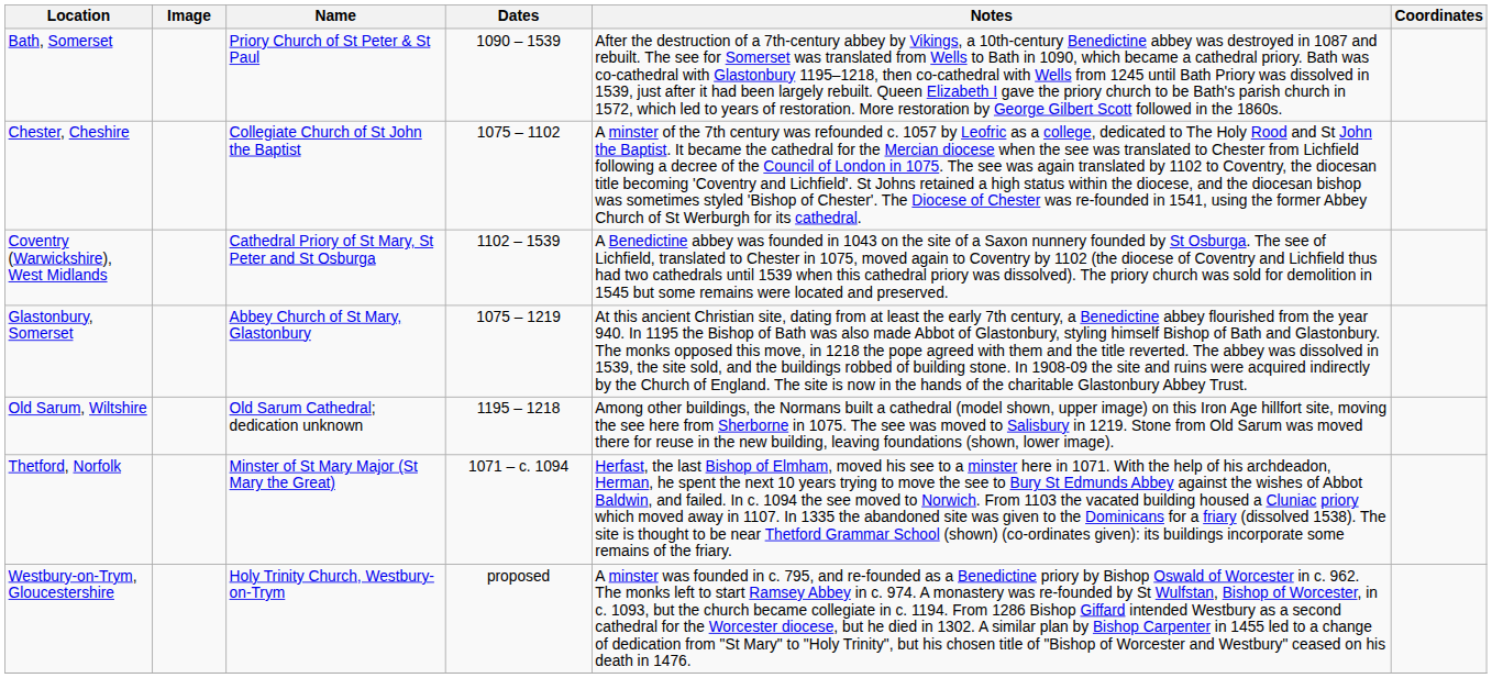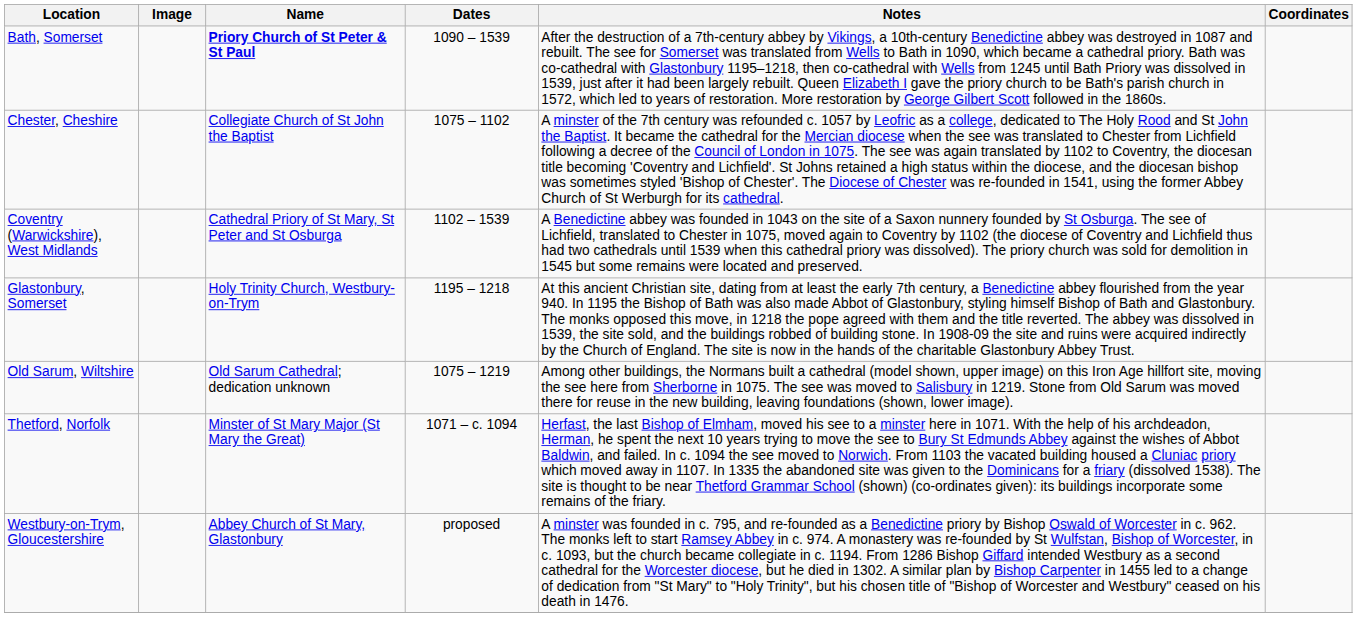 <table class="wikitable">
 <tr>
 <th width=10%>Location</th>
 <th width=5%>Image</th>
 <th width=15%>Name</th>
 <th width=10%>Dates</th>
 <th width=55%>Notes</th>
 <th width=5%>Coordinates</th>
 </tr>
 <tr valign=top>
 <td><a href='#'>Bath</a>, <a href='#'>Somerset</a></td>
 <td> </td>
-<td><a href='#'>Priory Church of St Peter & St Paul</a></td>
+<td><strong><a href='#'>Priory Church of St Peter & St Paul</a></strong></td>
 <td style="text-align:center">1090 – 1539</td>
 <td>After the destruction of a 7th-century abbey by <a href='#'>Vikings</a>, a 10th-century <a href='#'>Benedictine</a> abbey was destroyed in 1087 and rebuilt. The see for <a href='#'>Somerset</a> was translated from <a href='#'>Wells</a> to Bath in 1090, which became a cathedral priory. Bath was co-cathedral with <a href='#'>Glastonbury</a> 1195–1218, then co-cathedral with <a href='#'>Wells</a> from 1245 until Bath Priory was dissolved in 1539, just after it had been largely rebuilt. Queen <a href='#'>Elizabeth I</a> gave the priory church to be Bath's parish church in 1572, which led to years of restoration.  More restoration by <a href='#'>George Gilbert Scott</a> followed in the 1860s.</td>
 <td style="font-size:smaller"></td>
 </tr>
 <tr valign=top>
 <td><a href='#'>Chester</a>, <a href='#'>Cheshire</a></td>
 <td>  </td>
 <td><a href='#'>Collegiate Church of St John the Baptist</a></td>
 <td style="text-align:center">1075 – 1102</td>
 <td>A <a href='#'>minster</a> of the 7th century was refounded c. 1057 by <a href='#'>Leofric</a> as a <a href='#'>college</a>, dedicated to The Holy <a href='#'>Rood</a> and St <a href='#'>John the Baptist</a>. It became the cathedral for the <a href='#'>Mercian diocese</a> when the see was translated to Chester from Lichfield following a decree of the <a href='#'>Council of London in 1075</a>. The see was again translated by 1102 to Coventry, the diocesan title becoming 'Coventry and Lichfield'. St Johns retained a high status within the diocese, and the diocesan bishop was sometimes styled 'Bishop of Chester'. The <a href='#'>Diocese of Chester</a> was re-founded in 1541, using the former Abbey Church of St Werburgh for its <a href='#'>cathedral</a>.</td>
 <td style="font-size:smaller"></td>
 </tr>
 <tr valign=top>
 <td><a href='#'>Coventry</a> (<a href='#'>Warwickshire</a>), <a href='#'>West Midlands</a></td>
 <td></td>
 <td><a href='#'>Cathedral Priory of St Mary, St Peter and St Osburga</a></td>
 <td style="text-align:center">1102 – 1539</td>
 <td>A <a href='#'>Benedictine</a> abbey was founded in 1043 on the site of a Saxon nunnery founded by <a href='#'>St Osburga</a>. The see of Lichfield, translated to Chester in 1075, moved again to Coventry by 1102 (the diocese of Coventry and Lichfield thus had two cathedrals until 1539 when this cathedral priory was dissolved). The priory church was sold for demolition in 1545 but some remains were located and preserved.</td>
 <td style="font-size:smaller"></td>
 </tr>
 <tr valign=top>
 <td><a href='#'>Glastonbury</a>, <a href='#'>Somerset</a></td>
 <td> </td>
-<td><a href='#'>Abbey Church of St Mary, Glastonbury</a></td>
-<td style="text-align:center">1075 – 1219</td>
+<td><a href='#'>Holy Trinity Church, Westbury-on-Trym</a></td>
+<td style="text-align:center">1195 – 1218</td>
 <td>At this ancient Christian site, dating from at least the early 7th century, a <a href='#'>Benedictine</a> abbey flourished from the year 940. In 1195 the Bishop of Bath was also made Abbot of Glastonbury, styling himself Bishop of Bath and Glastonbury. The monks opposed this move, in 1218 the pope agreed with them and the title reverted. The abbey was dissolved in 1539, the site sold, and the buildings robbed of building stone. In 1908-09 the site and ruins were acquired indirectly by the Church of England. The site is now in the hands of the charitable Glastonbury Abbey Trust.</td>
 <td style="font-size:smaller"></td>
 </tr>
 <tr valign=top>
 <td><a href='#'>Old Sarum</a>, <a href='#'>Wiltshire</a></td>
 <td> </td>
 <td><a href='#'>Old Sarum Cathedral</a>; dedication unknown</td>
-<td style="text-align:center">1195 – 1218</td>
+<td style="text-align:center">1075 – 1219</td>
 <td>Among other buildings, the Normans built a cathedral (model shown, upper image) on this Iron Age hillfort site, moving the see here from <a href='#'>Sherborne</a> in 1075. The see was moved to <a href='#'>Salisbury</a> in 1219. Stone from Old Sarum was moved there for reuse in the new building, leaving foundations (shown, lower image).</td>
 <td style="font-size:smaller"></td>
 </tr>
 <tr valign=top>
 <td><a href='#'>Thetford</a>, <a href='#'>Norfolk</a></td>
 <td></td>
 <td><a href='#'>Minster of St Mary Major (St Mary the Great)</a></td>
 <td style="text-align:center">1071 – c. 1094</td>
 <td><a href='#'>Herfast</a>, the last <a href='#'>Bishop of Elmham</a>, moved his see to a <a href='#'>minster</a> here in 1071. With the help of his archdeadon, <a href='#'>Herman</a>, he spent the next 10 years trying to move the see to <a href='#'>Bury St Edmunds Abbey</a> against the wishes of Abbot <a href='#'>Baldwin</a>, and failed. In c. 1094 the see moved to <a href='#'>Norwich</a>. From 1103 the vacated building housed a <a href='#'>Cluniac</a> <a href='#'>priory</a> which moved away in 1107. In 1335 the abandoned site was given to the <a href='#'>Dominicans</a> for a <a href='#'>friary</a> (dissolved 1538). The site is thought to be near <a href='#'>Thetford Grammar School</a> (shown) (co-ordinates given): its buildings incorporate some remains of the friary.</td>
 <td style="font-size:smaller"></td>
 </tr>
 <tr valign=top>
 <td><a href='#'>Westbury-on-Trym</a>, <a href='#'>Gloucestershire</a></td>
 <td></td>
-<td><a href='#'>Holy Trinity Church, Westbury-on-Trym</a></td>
+<td><a href='#'>Abbey Church of St Mary, Glastonbury</a></td>
 <td style="text-align:center">proposed</td>
 <td>A <a href='#'>minster</a> was founded in c. 795, and re-founded as a <a href='#'>Benedictine</a> priory by Bishop <a href='#'>Oswald of Worcester</a> in c. 962. The monks left to start <a href='#'>Ramsey Abbey</a> in c. 974. A monastery was re-founded by St <a href='#'>Wulfstan</a>, <a href='#'>Bishop of Worcester</a>, in c. 1093, but the church became collegiate in c. 1194. From 1286 Bishop <a href='#'>Giffard</a> intended Westbury as a second cathedral for the <a href='#'>Worcester diocese</a>, but he died in 1302. A similar plan by <a href='#'>Bishop Carpenter</a> in 1455 led to a change of dedication from "St Mary" to "Holy Trinity", but his chosen title of "Bishop of Worcester and Westbury" ceased on his death in 1476.</td>
 <td style="font-size:smaller"></td>
 </tr>
 <tr>
 </tr>
 </table>
